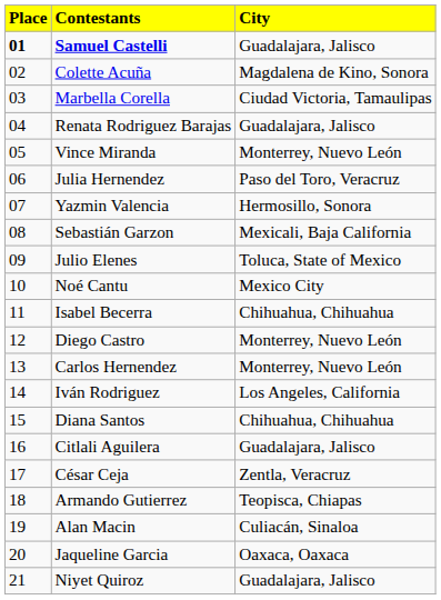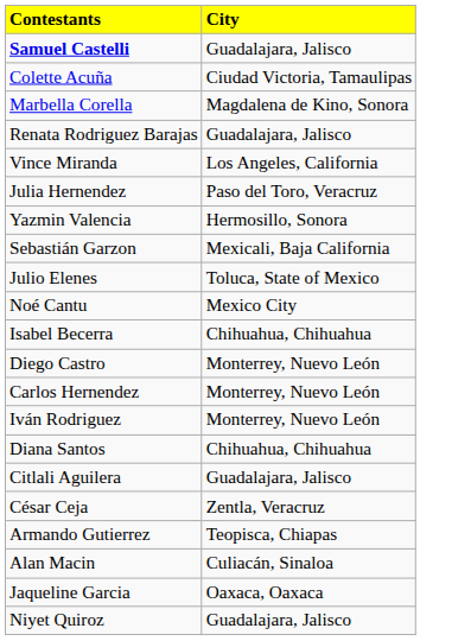 <table class="wikitable">
 <tr style="background:yellow; color:Black;">
-<td><strong>Place</strong></td>
 <td><strong>Contestants</strong></td>
 <td><strong>City</strong></td>
 </tr>
 <tr>
-<td><strong>01</strong></td>
 <td><strong><a href='#'>Samuel Castelli</a></strong></td>
 <td>Guadalajara, Jalisco</td>
 </tr>
 <tr>
-<td>02</td>
 <td><a href='#'>Colette Acuña</a></td>
+<td>Ciudad Victoria, Tamaulipas</td>
+</tr>
+<tr>
+<td><a href='#'>Marbella Corella</a></td>
 <td>Magdalena de Kino, Sonora</td>
 </tr>
 <tr>
-<td>03</td>
-<td><a href='#'>Marbella Corella</a></td>
-<td>Ciudad Victoria, Tamaulipas</td>
-</tr>
-<tr>
-<td>04</td>
 <td>Renata Rodriguez Barajas</td>
 <td>Guadalajara, Jalisco</td>
 </tr>
 <tr>
-<td>05</td>
 <td>Vince Miranda</td>
-<td>Monterrey, Nuevo León</td>
+<td>Los Angeles, California</td>
 </tr>
 <tr>
-<td>06</td>
 <td>Julia Hernendez</td>
 <td>Paso del Toro, Veracruz</td>
 </tr>
 <tr>
-<td>07</td>
 <td>Yazmin Valencia</td>
 <td>Hermosillo, Sonora</td>
 </tr>
 <tr>
-<td>08</td>
 <td>Sebastián Garzon</td>
 <td>Mexicali, Baja California</td>
 </tr>
 <tr>
-<td>09</td>
 <td>Julio Elenes</td>
 <td>Toluca, State of Mexico</td>
 </tr>
 <tr>
-<td>10</td>
 <td>Noé Cantu</td>
 <td>Mexico City</td>
 </tr>
 <tr>
-<td>11</td>
 <td>Isabel Becerra</td>
 <td>Chihuahua, Chihuahua</td>
 </tr>
 <tr>
-<td>12</td>
 <td>Diego Castro</td>
 <td>Monterrey, Nuevo León</td>
 </tr>
 <tr>
-<td>13</td>
 <td>Carlos Hernendez</td>
 <td>Monterrey, Nuevo León</td>
 </tr>
 <tr>
-<td>14</td>
 <td>Iván Rodriguez</td>
-<td>Los Angeles, California</td>
+<td>Monterrey, Nuevo León</td>
 </tr>
 <tr>
-<td>15</td>
 <td>Diana Santos</td>
 <td>Chihuahua, Chihuahua</td>
 </tr>
 <tr>
-<td>16</td>
 <td>Citlali Aguilera</td>
 <td>Guadalajara, Jalisco</td>
 </tr>
 <tr>
-<td>17</td>
 <td>César Ceja</td>
 <td>Zentla, Veracruz</td>
 </tr>
 <tr>
-<td>18</td>
 <td>Armando Gutierrez</td>
 <td>Teopisca, Chiapas</td>
 </tr>
 <tr>
-<td>19</td>
 <td>Alan Macin</td>
 <td>Culiacán, Sinaloa</td>
 </tr>
 <tr>
-<td>20</td>
 <td>Jaqueline Garcia</td>
 <td>Oaxaca, Oaxaca</td>
 </tr>
 <tr>
-<td>21</td>
 <td>Niyet Quiroz</td>
 <td>Guadalajara, Jalisco</td>
 </tr>
 </table>
